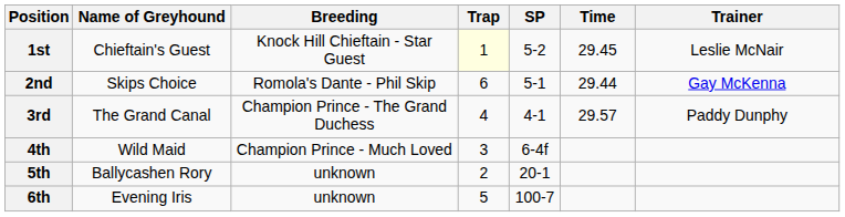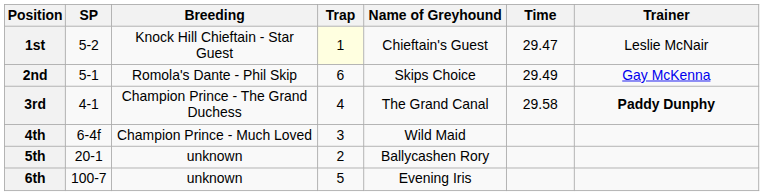 <table class="wikitable" style="text-align: center">
 <tr>
 <th !width=50>Position</th>
-<th width=180>Name of Greyhound</th>
+<th width=50>SP</th>
 <th width=280>Breeding</th>
 <th width=50>Trap</th>
-<th width=50>SP</th>
+<th width=180>Name of Greyhound</th>
 <th width=80>Time</th>
 <th width=250>Trainer</th>
 </tr>
 <tr>
 <th>1st</th>
-<td>Chieftain's Guest</td>
+<td>5-2</td>
 <td>Knock Hill Chieftain - Star Guest</td>
 <td style="background: lightyellow;">1</td>
-<td>5-2</td>
-<td>29.45</td>
+<td>Chieftain's Guest</td>
+<td>29.47</td>
 <td>Leslie McNair</td>
 </tr>
 <tr>
 <th>2nd</th>
-<td>Skips Choice</td>
+<td>5-1</td>
 <td>Romola's Dante - Phil Skip</td>
 <td>6</td>
-<td>5-1</td>
-<td>29.44</td>
+<td>Skips Choice</td>
+<td>29.49</td>
 <td><a href='#'>Gay McKenna</a></td>
 </tr>
 <tr>
 <th>3rd</th>
-<td>The Grand Canal</td>
+<td>4-1</td>
 <td>Champion Prince - The Grand Duchess</td>
 <td>4</td>
-<td>4-1</td>
-<td>29.57</td>
-<td>Paddy Dunphy</td>
+<td>The Grand Canal</td>
+<td>29.58</td>
+<td><strong>Paddy Dunphy</strong></td>
 </tr>
 <tr>
 <th>4th</th>
-<td>Wild Maid</td>
+<td>6-4f</td>
 <td>Champion Prince - Much Loved</td>
 <td>3</td>
-<td>6-4f</td>
+<td>Wild Maid</td>
 <td></td>
 <td></td>
 </tr>
 <tr>
 <th>5th</th>
-<td>Ballycashen Rory</td>
+<td>20-1</td>
 <td>unknown</td>
 <td>2</td>
-<td>20-1</td>
+<td>Ballycashen Rory</td>
 <td></td>
 <td></td>
 </tr>
 <tr>
 <th>6th</th>
-<td>Evening Iris</td>
+<td>100-7</td>
 <td>unknown</td>
 <td>5</td>
-<td>100-7</td>
+<td>Evening Iris</td>
 <td></td>
 <td></td>
 </tr>
 </table>
